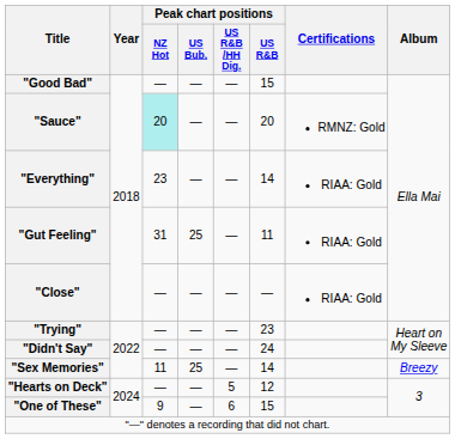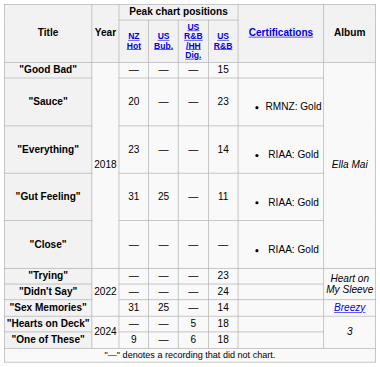 <table class="wikitable plainrowheaders" style="text-align:center;" border="1">
 <tr>
 <th scope="col" rowspan="2">Title</th>
 <th scope="col" rowspan="2">Year</th>
 <th scope="col" colspan="4">Peak chart positions</th>
 <th scope="col" rowspan="2"><a href='#'>Certifications</a></th>
 <th scope="col" rowspan="2">Album</th>
 </tr>
 <tr>
 <th scope="col" style="width:3em;font-size:85%;"><a href='#'>NZ<br>Hot</a><br></th>
 <th scope="col" style="width:3em;font-size:85%;"><a href='#'>US<br>Bub.</a><br></th>
 <th scope="col" style="width:3em;font-size:85%;"><a href='#'>US<br>R&B<br>/HH<br>Dig.</a><br></th>
 <th scope="col" style="width:3em;font-size:85%;"><a href='#'>US<br>R&B</a><br></th>
 </tr>
 <tr>
 <th scope="row">"Good Bad"</th>
 <td rowspan="5">2018</td>
 <td>—</td>
 <td>—</td>
 <td>—</td>
 <td>15</td>
 <td></td>
 <td rowspan="5"><em>Ella Mai</em></td>
 </tr>
 <tr>
 <th scope="row">"Sauce"</th>
-<td style="background: paleturquoise;">20</td>
+<td>20</td>
 <td>—</td>
 <td>—</td>
-<td>20</td>
+<td>23</td>
 <td><br><ul><li>RMNZ: Gold</li></ul></td>
 </tr>
 <tr>
 <th scope="row">"Everything"<br></th>
 <td>23</td>
 <td>—</td>
 <td>—</td>
 <td>14</td>
 <td><br><ul><li>RIAA: Gold</li></ul></td>
 </tr>
 <tr>
 <th scope="row">"Gut Feeling"<br></th>
 <td>31</td>
 <td>25</td>
 <td>—</td>
 <td>11</td>
 <td><br><ul><li>RIAA: Gold</li></ul></td>
 </tr>
 <tr>
 <th scope="row">"Close"</th>
 <td>—</td>
 <td>—</td>
 <td>—</td>
 <td>—</td>
 <td><br><ul><li>RIAA: Gold</li></ul></td>
 </tr>
 <tr>
 <th scope="row">"Trying"</th>
 <td rowspan="3">2022</td>
 <td>—</td>
 <td>—</td>
 <td>—</td>
 <td>23</td>
 <td></td>
 <td rowspan="2"><em>Heart on<br>My Sleeve</em></td>
 </tr>
 <tr>
 <th scope="row">"Didn't Say"<br></th>
 <td>—</td>
 <td>—</td>
 <td>—</td>
 <td>24</td>
 <td></td>
 </tr>
 <tr>
 <th scope="row">"Sex Memories"<br></th>
-<td>11</td>
+<td>31</td>
 <td>25</td>
 <td>—</td>
 <td>14</td>
 <td></td>
 <td><em><a href='#'>Breezy</a></em></td>
 </tr>
 <tr>
 <th scope="row">"Hearts on Deck"</th>
 <td rowspan="2">2024</td>
 <td>—</td>
 <td>—</td>
 <td>5</td>
-<td>12</td>
+<td>18</td>
 <td></td>
 <td rowspan="2"><em>3</em></td>
 </tr>
 <tr>
 <th scope="row">"One of These"</th>
 <td>9</td>
 <td>—</td>
 <td>6</td>
-<td>15</td>
+<td>18</td>
 <td></td>
 </tr>
 <tr>
 <td colspan="8" style="font-size:90%">"—" denotes a recording that did not chart.</td>
 </tr>
 </table>
